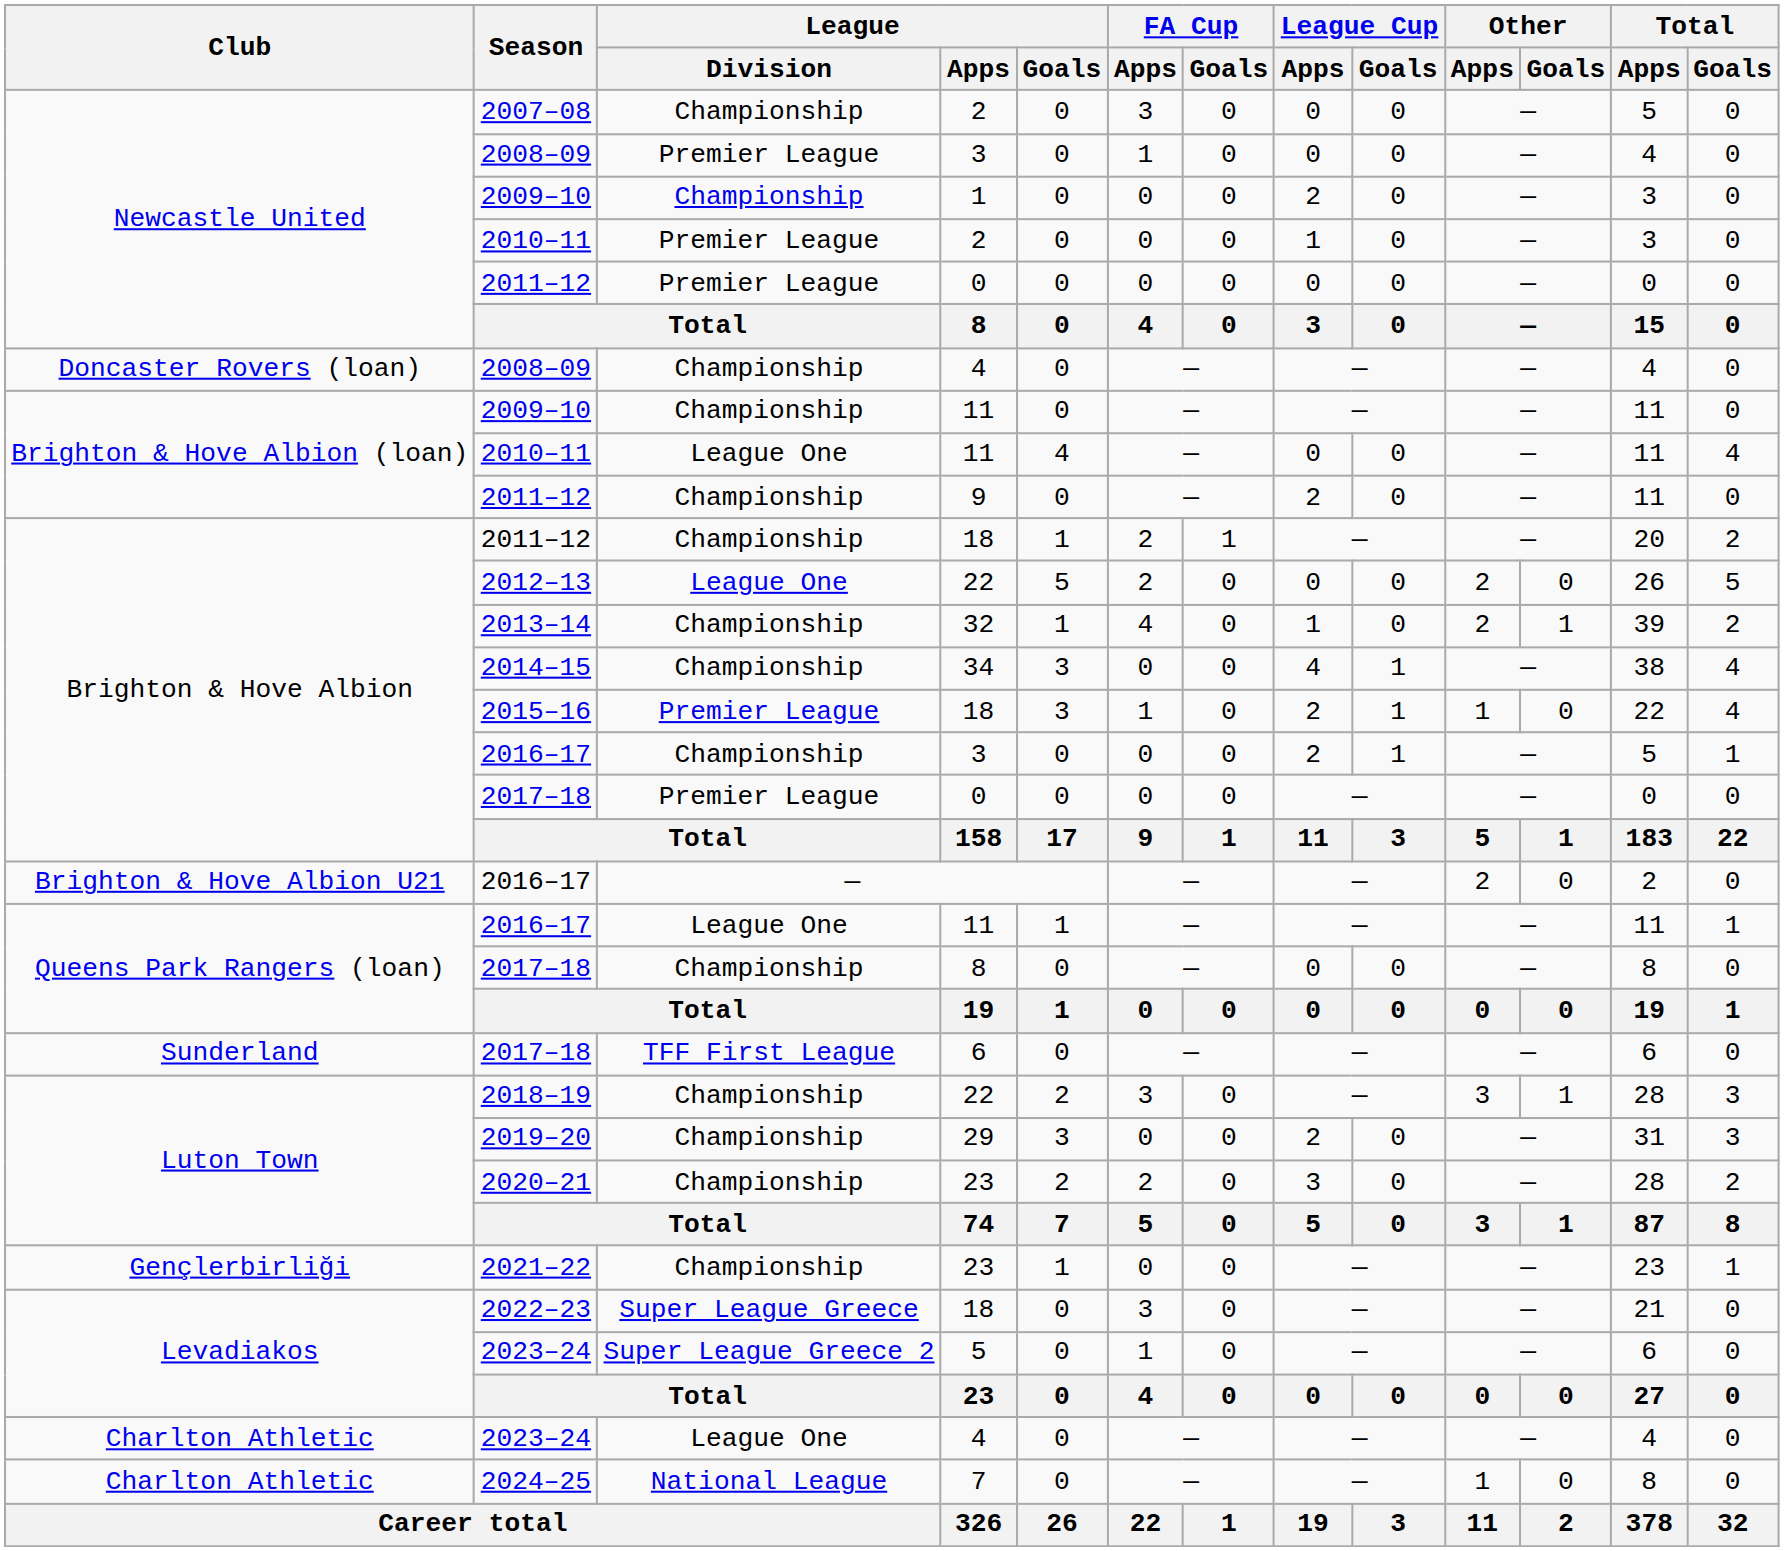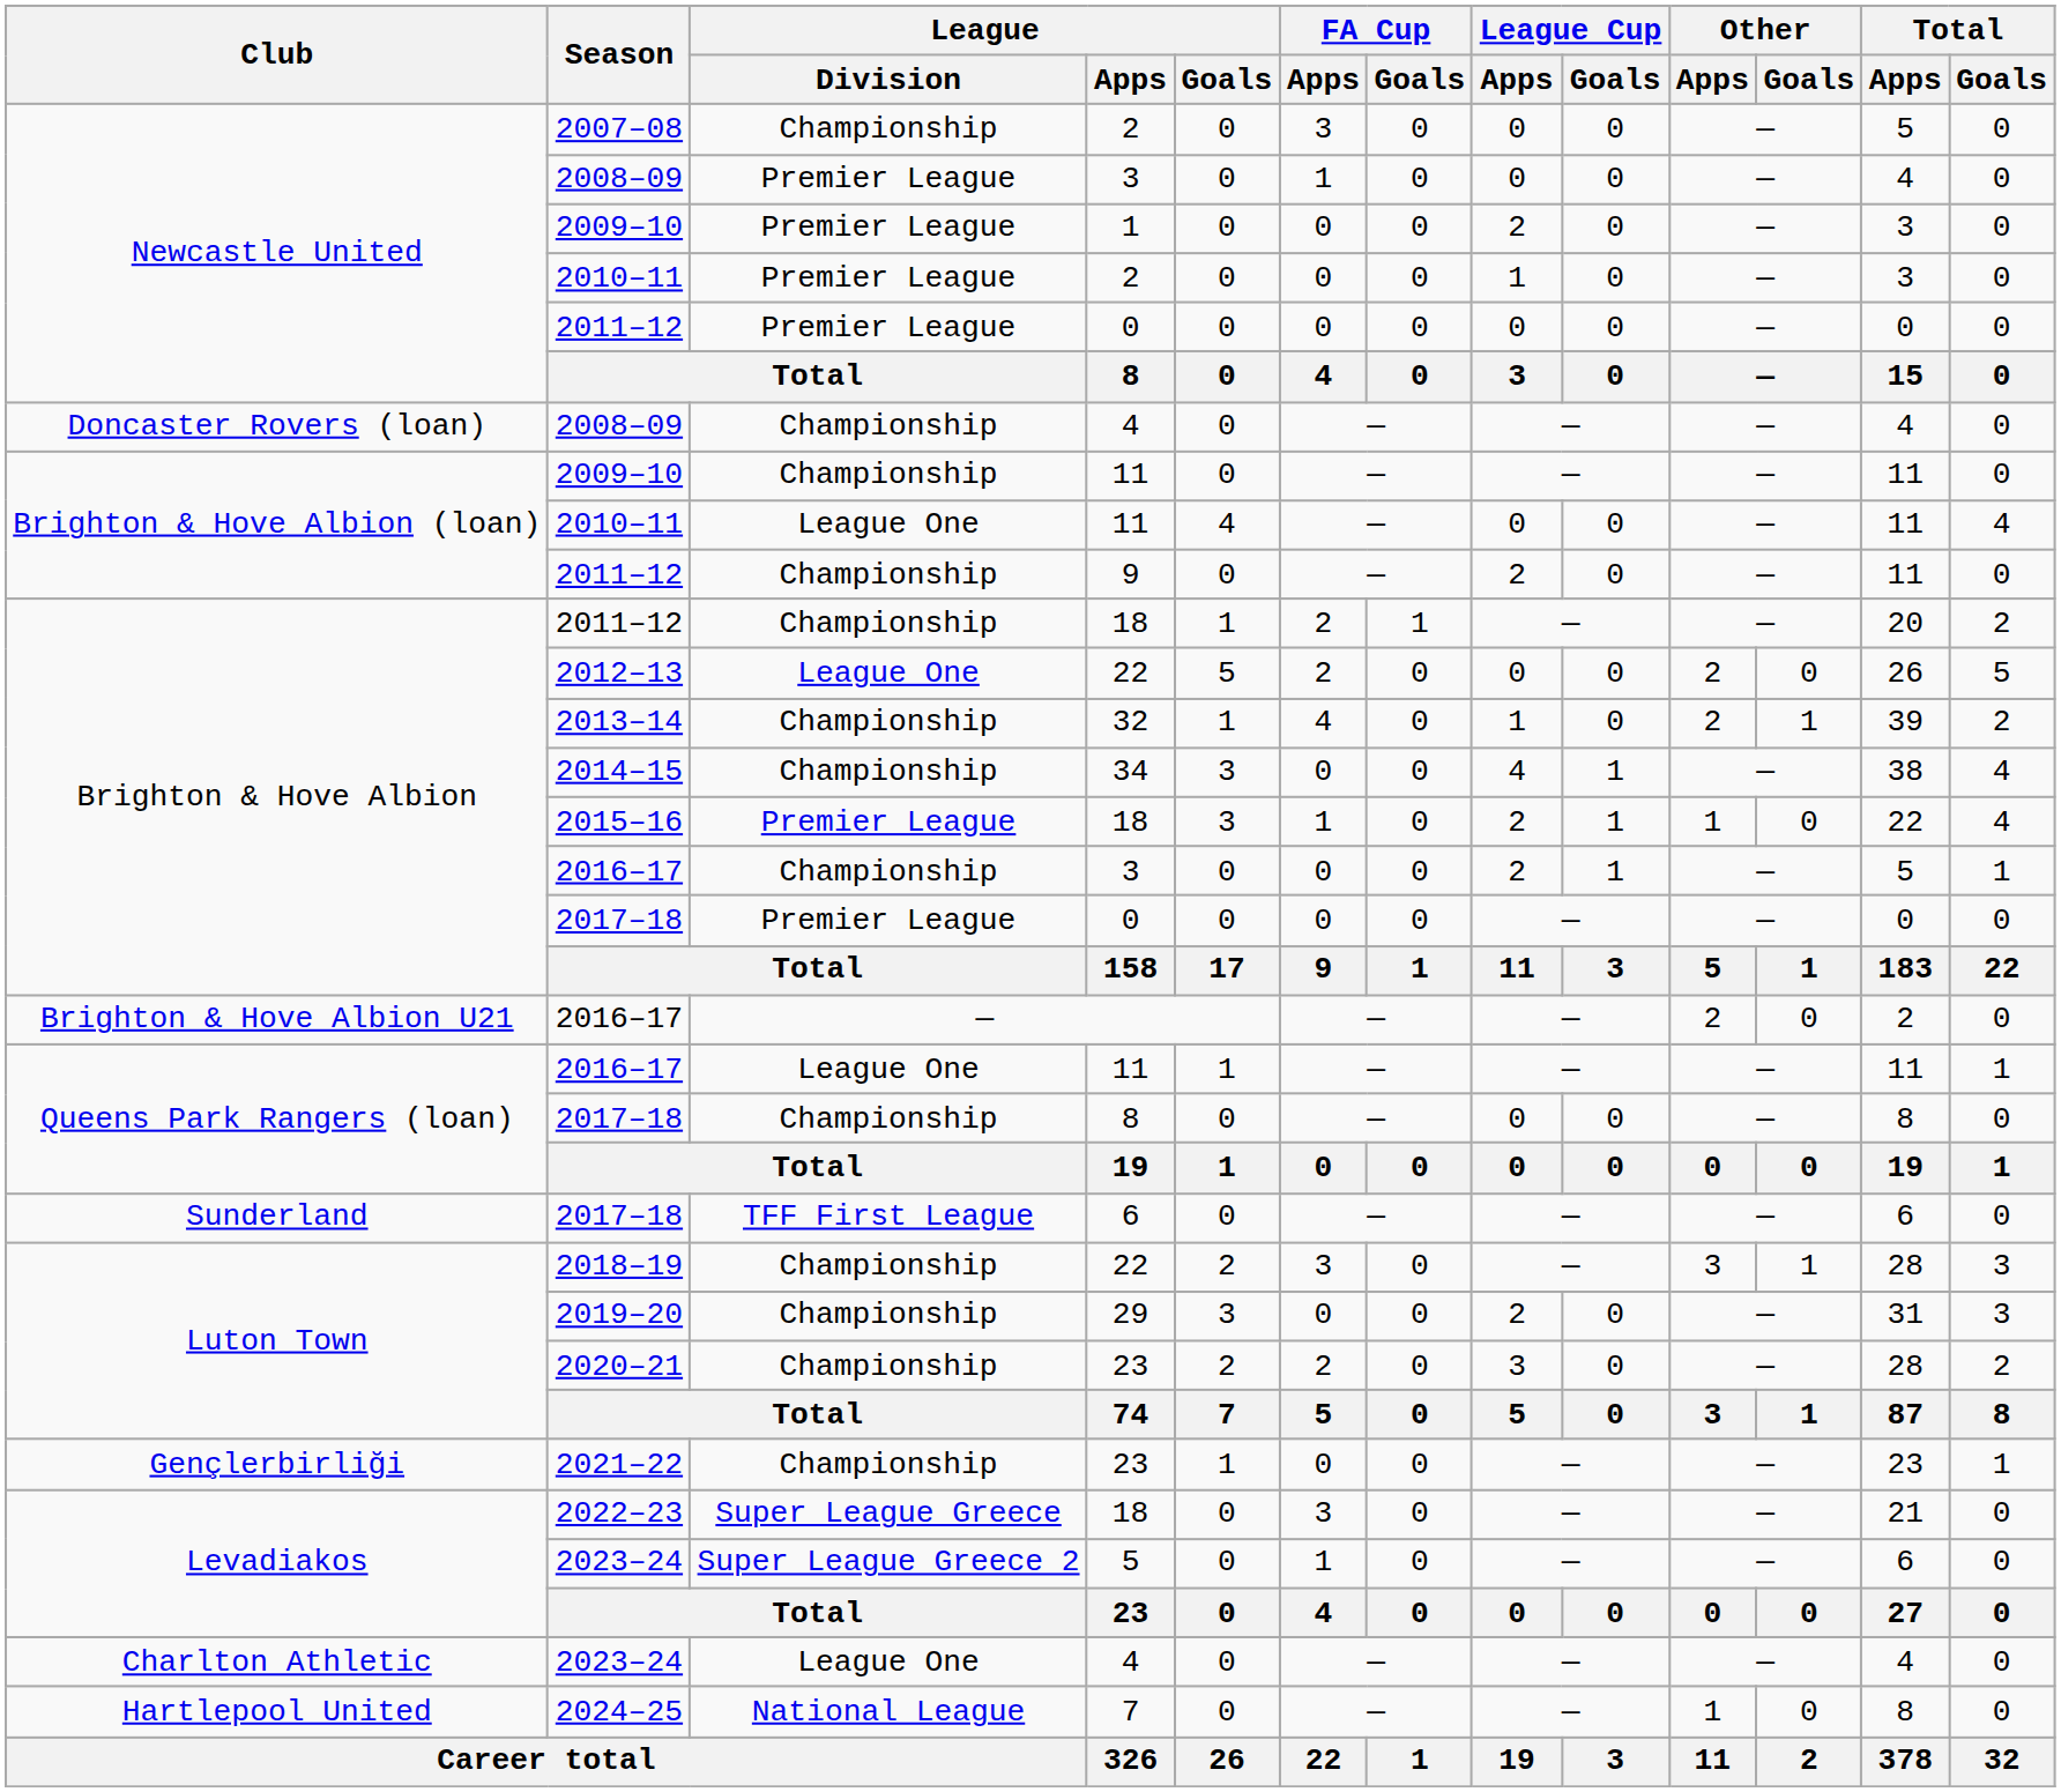 <table class=wikitable style=text-align:center>
 <tr>
 <th rowspan=2>Club</th>
 <th rowspan=2>Season</th>
 <th colspan=3>League</th>
 <th colspan=2><a href='#'>FA Cup</a></th>
 <th colspan=2><a href='#'>League Cup</a></th>
 <th colspan=2>Other</th>
 <th colspan=2>Total</th>
 </tr>
 <tr>
 <th>Division</th>
 <th>Apps</th>
 <th>Goals</th>
 <th>Apps</th>
 <th>Goals</th>
 <th>Apps</th>
 <th>Goals</th>
 <th>Apps</th>
 <th>Goals</th>
 <th>Apps</th>
 <th>Goals</th>
 </tr>
 <tr>
 <td rowspan=6><a href='#'>Newcastle United</a></td>
 <td><a href='#'>2007–08</a></td>
 <td>Championship</td>
 <td>2</td>
 <td>0</td>
 <td>3</td>
 <td>0</td>
 <td>0</td>
 <td>0</td>
 <td colspan=2>—</td>
 <td>5</td>
 <td>0</td>
 </tr>
 <tr>
 <td><a href='#'>2008–09</a></td>
 <td>Premier League</td>
 <td>3</td>
 <td>0</td>
 <td>1</td>
 <td>0</td>
 <td>0</td>
 <td>0</td>
 <td colspan=2>—</td>
 <td>4</td>
 <td>0</td>
 </tr>
 <tr>
 <td><a href='#'>2009–10</a></td>
-<td><a href='#'>Championship</a></td>
+<td>Premier League</td>
 <td>1</td>
 <td>0</td>
 <td>0</td>
 <td>0</td>
 <td>2</td>
 <td>0</td>
 <td colspan=2>—</td>
 <td>3</td>
 <td>0</td>
 </tr>
 <tr>
 <td><a href='#'>2010–11</a></td>
 <td>Premier League</td>
 <td>2</td>
 <td>0</td>
 <td>0</td>
 <td>0</td>
 <td>1</td>
 <td>0</td>
 <td colspan=2>—</td>
 <td>3</td>
 <td>0</td>
 </tr>
 <tr>
 <td><a href='#'>2011–12</a></td>
 <td>Premier League</td>
 <td>0</td>
 <td>0</td>
 <td>0</td>
 <td>0</td>
 <td>0</td>
 <td>0</td>
 <td colspan=2>—</td>
 <td>0</td>
 <td>0</td>
 </tr>
 <tr>
 <th colspan=2>Total</th>
 <th>8</th>
 <th>0</th>
 <th>4</th>
 <th>0</th>
 <th>3</th>
 <th>0</th>
 <th colspan=2>—</th>
 <th>15</th>
 <th>0</th>
 </tr>
 <tr>
 <td><a href='#'>Doncaster Rovers</a> (loan)</td>
 <td><a href='#'>2008–09</a></td>
 <td>Championship</td>
 <td>4</td>
 <td>0</td>
 <td colspan=2>—</td>
 <td colspan=2>—</td>
 <td colspan=2>—</td>
 <td>4</td>
 <td>0</td>
 </tr>
 <tr>
 <td rowspan=3><a href='#'>Brighton & Hove Albion</a> (loan)</td>
 <td><a href='#'>2009–10</a></td>
 <td>Championship</td>
 <td>11</td>
 <td>0</td>
 <td colspan=2>—</td>
 <td colspan=2>—</td>
 <td colspan=2>—</td>
 <td>11</td>
 <td>0</td>
 </tr>
 <tr>
 <td><a href='#'>2010–11</a></td>
 <td>League One</td>
 <td>11</td>
 <td>4</td>
 <td colspan=2>—</td>
 <td>0</td>
 <td>0</td>
 <td colspan=2>—</td>
 <td>11</td>
 <td>4</td>
 </tr>
 <tr>
 <td><a href='#'>2011–12</a></td>
 <td>Championship</td>
 <td>9</td>
 <td>0</td>
 <td colspan=2>—</td>
 <td>2</td>
 <td>0</td>
 <td colspan=2>—</td>
 <td>11</td>
 <td>0</td>
 </tr>
 <tr>
 <td rowspan=8>Brighton & Hove Albion</td>
 <td>2011–12</td>
 <td>Championship</td>
 <td>18</td>
 <td>1</td>
 <td>2</td>
 <td>1</td>
 <td colspan=2>—</td>
 <td colspan=2>—</td>
 <td>20</td>
 <td>2</td>
 </tr>
 <tr>
 <td><a href='#'>2012–13</a></td>
 <td><a href='#'>League One</a></td>
 <td>22</td>
 <td>5</td>
 <td>2</td>
 <td>0</td>
 <td>0</td>
 <td>0</td>
 <td>2</td>
 <td>0</td>
 <td>26</td>
 <td>5</td>
 </tr>
 <tr>
 <td><a href='#'>2013–14</a></td>
 <td>Championship</td>
 <td>32</td>
 <td>1</td>
 <td>4</td>
 <td>0</td>
 <td>1</td>
 <td>0</td>
 <td>2</td>
 <td>1</td>
 <td>39</td>
 <td>2</td>
 </tr>
 <tr>
 <td><a href='#'>2014–15</a></td>
 <td>Championship</td>
 <td>34</td>
 <td>3</td>
 <td>0</td>
 <td>0</td>
 <td>4</td>
 <td>1</td>
 <td colspan=2>—</td>
 <td>38</td>
 <td>4</td>
 </tr>
 <tr>
 <td><a href='#'>2015–16</a></td>
 <td><a href='#'>Premier League</a></td>
 <td>18</td>
 <td>3</td>
 <td>1</td>
 <td>0</td>
 <td>2</td>
 <td>1</td>
 <td>1</td>
 <td>0</td>
 <td>22</td>
 <td>4</td>
 </tr>
 <tr>
 <td><a href='#'>2016–17</a></td>
 <td>Championship</td>
 <td>3</td>
 <td>0</td>
 <td>0</td>
 <td>0</td>
 <td>2</td>
 <td>1</td>
 <td colspan=2>—</td>
 <td>5</td>
 <td>1</td>
 </tr>
 <tr>
 <td><a href='#'>2017–18</a></td>
 <td>Premier League</td>
 <td>0</td>
 <td>0</td>
 <td>0</td>
 <td>0</td>
 <td colspan=2>—</td>
 <td colspan=2>—</td>
 <td>0</td>
 <td>0</td>
 </tr>
 <tr>
 <th colspan=2>Total</th>
 <th>158</th>
 <th>17</th>
 <th>9</th>
 <th>1</th>
 <th>11</th>
 <th>3</th>
 <th>5</th>
 <th>1</th>
 <th>183</th>
 <th>22</th>
 </tr>
 <tr>
 <td><a href='#'>Brighton & Hove Albion U21</a></td>
 <td>2016–17</td>
 <td colspan=3>—</td>
 <td colspan=2>—</td>
 <td colspan=2>—</td>
 <td>2</td>
 <td>0</td>
 <td>2</td>
 <td>0</td>
 </tr>
 <tr>
 <td rowspan=3><a href='#'>Queens Park Rangers</a> (loan)</td>
 <td><a href='#'>2016–17</a></td>
 <td>League One</td>
 <td>11</td>
 <td>1</td>
 <td colspan=2>—</td>
 <td colspan=2>—</td>
 <td colspan=2>—</td>
 <td>11</td>
 <td>1</td>
 </tr>
 <tr>
 <td><a href='#'>2017–18</a></td>
 <td>Championship</td>
 <td>8</td>
 <td>0</td>
 <td colspan=2>—</td>
 <td>0</td>
 <td>0</td>
 <td colspan=2>—</td>
 <td>8</td>
 <td>0</td>
 </tr>
 <tr>
 <th colspan=2>Total</th>
 <th>19</th>
 <th>1</th>
 <th>0</th>
 <th>0</th>
 <th>0</th>
 <th>0</th>
 <th>0</th>
 <th>0</th>
 <th>19</th>
 <th>1</th>
 </tr>
 <tr>
 <td><a href='#'>Sunderland</a></td>
 <td><a href='#'>2017–18</a></td>
 <td><a href='#'>TFF First League</a></td>
 <td>6</td>
 <td>0</td>
 <td colspan=2>—</td>
 <td colspan=2>—</td>
 <td colspan=2>—</td>
 <td>6</td>
 <td>0</td>
 </tr>
 <tr>
 <td rowspan=4><a href='#'>Luton Town</a></td>
 <td><a href='#'>2018–19</a></td>
 <td>Championship</td>
 <td>22</td>
 <td>2</td>
 <td>3</td>
 <td>0</td>
 <td colspan=2>—</td>
 <td>3</td>
 <td>1</td>
 <td>28</td>
 <td>3</td>
 </tr>
 <tr>
 <td><a href='#'>2019–20</a></td>
 <td>Championship</td>
 <td>29</td>
 <td>3</td>
 <td>0</td>
 <td>0</td>
 <td>2</td>
 <td>0</td>
 <td colspan=2>—</td>
 <td>31</td>
 <td>3</td>
 </tr>
 <tr>
 <td><a href='#'>2020–21</a></td>
 <td>Championship</td>
 <td>23</td>
 <td>2</td>
 <td>2</td>
 <td>0</td>
 <td>3</td>
 <td>0</td>
 <td colspan=2>—</td>
 <td>28</td>
 <td>2</td>
 </tr>
 <tr>
 <th colspan=2>Total</th>
 <th>74</th>
 <th>7</th>
 <th>5</th>
 <th>0</th>
 <th>5</th>
 <th>0</th>
 <th>3</th>
 <th>1</th>
 <th>87</th>
 <th>8</th>
 </tr>
 <tr>
 <td><a href='#'>Gençlerbirliği</a></td>
 <td><a href='#'>2021–22</a></td>
 <td>Championship</td>
 <td>23</td>
 <td>1</td>
 <td>0</td>
 <td>0</td>
 <td colspan=2>—</td>
 <td colspan=2>—</td>
 <td>23</td>
 <td>1</td>
 </tr>
 <tr>
 <td rowspan=3><a href='#'>Levadiakos</a></td>
 <td><a href='#'>2022–23</a></td>
 <td><a href='#'>Super League Greece</a></td>
 <td>18</td>
 <td>0</td>
 <td>3</td>
 <td>0</td>
 <td colspan=2>—</td>
 <td colspan=2>—</td>
 <td>21</td>
 <td>0</td>
 </tr>
 <tr>
 <td><a href='#'>2023–24</a></td>
 <td><a href='#'>Super League Greece 2</a></td>
 <td>5</td>
 <td>0</td>
 <td>1</td>
 <td>0</td>
 <td colspan=2>—</td>
 <td colspan=2>—</td>
 <td>6</td>
 <td>0</td>
 </tr>
 <tr>
 <th colspan=2>Total</th>
 <th>23</th>
 <th>0</th>
 <th>4</th>
 <th>0</th>
 <th>0</th>
 <th>0</th>
 <th>0</th>
 <th>0</th>
 <th>27</th>
 <th>0</th>
 </tr>
 <tr>
 <td><a href='#'>Charlton Athletic</a></td>
 <td><a href='#'>2023–24</a></td>
 <td>League One</td>
 <td>4</td>
 <td>0</td>
 <td colspan="2">—</td>
 <td colspan="2">—</td>
 <td colspan="2">—</td>
 <td>4</td>
 <td>0</td>
 </tr>
 <tr>
-<td><a href='#'>Charlton Athletic</a></td>
+<td><a href='#'>Hartlepool United</a></td>
 <td><a href='#'>2024–25</a></td>
 <td><a href='#'>National League</a></td>
 <td>7</td>
 <td>0</td>
 <td colspan="2">—</td>
 <td colspan="2">—</td>
 <td>1</td>
 <td>0</td>
 <td>8</td>
 <td>0</td>
 </tr>
 <tr>
 <th colspan=3>Career total</th>
 <th>326</th>
 <th>26</th>
 <th>22</th>
 <th>1</th>
 <th>19</th>
 <th>3</th>
 <th>11</th>
 <th>2</th>
 <th>378</th>
 <th>32</th>
 </tr>
 </table>
